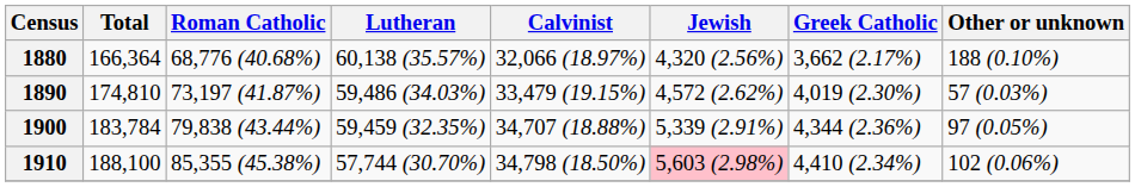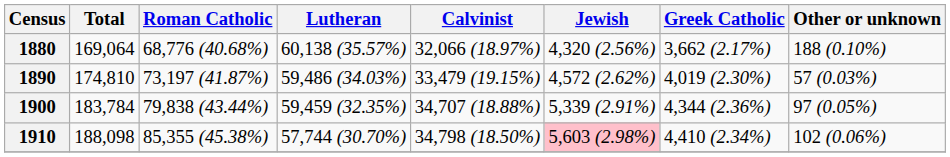 <table class="wikitable">
 <tr>
 <th>Census</th>
 <th>Total</th>
 <th><a href='#'>Roman Catholic</a></th>
 <th><a href='#'>Lutheran</a></th>
 <th><a href='#'>Calvinist</a></th>
 <th><a href='#'>Jewish</a></th>
 <th><a href='#'>Greek Catholic</a></th>
 <th>Other or unknown</th>
 </tr>
 <tr>
 <th>1880</th>
-<td>166,364</td>
+<td>169,064</td>
 <td>68,776 <em>(40.68%)</em></td>
 <td>60,138 <em>(35.57%)</em></td>
 <td>32,066 <em>(18.97%)</em></td>
 <td>4,320 <em>(2.56%)</em></td>
 <td>3,662 <em>(2.17%)</em></td>
 <td>188 <em>(0.10%)</em></td>
 </tr>
 <tr>
 <th>1890</th>
 <td>174,810</td>
 <td>73,197 <em>(41.87%)</em></td>
 <td>59,486 <em>(34.03%)</em></td>
 <td>33,479 <em>(19.15%)</em></td>
 <td>4,572 <em>(2.62%)</em></td>
 <td>4,019 <em>(2.30%)</em></td>
 <td>57 <em>(0.03%)</em></td>
 </tr>
 <tr>
 <th>1900</th>
 <td>183,784</td>
 <td>79,838 <em>(43.44%)</em></td>
 <td>59,459 <em>(32.35%)</em></td>
 <td>34,707 <em>(18.88%)</em></td>
 <td>5,339 <em>(2.91%)</em></td>
 <td>4,344 <em>(2.36%)</em></td>
 <td>97 <em>(0.05%)</em></td>
 </tr>
 <tr>
 <th>1910</th>
-<td>188,100</td>
+<td>188,098</td>
 <td>85,355 <em>(45.38%)</em></td>
 <td>57,744 <em>(30.70%)</em></td>
 <td>34,798 <em>(18.50%)</em></td>
 <td style="background: pink;">5,603 <em>(2.98%)</em></td>
 <td>4,410 <em>(2.34%)</em></td>
 <td>102 <em>(0.06%)</em></td>
 </tr>
 <tr>
 </tr>
 </table>
